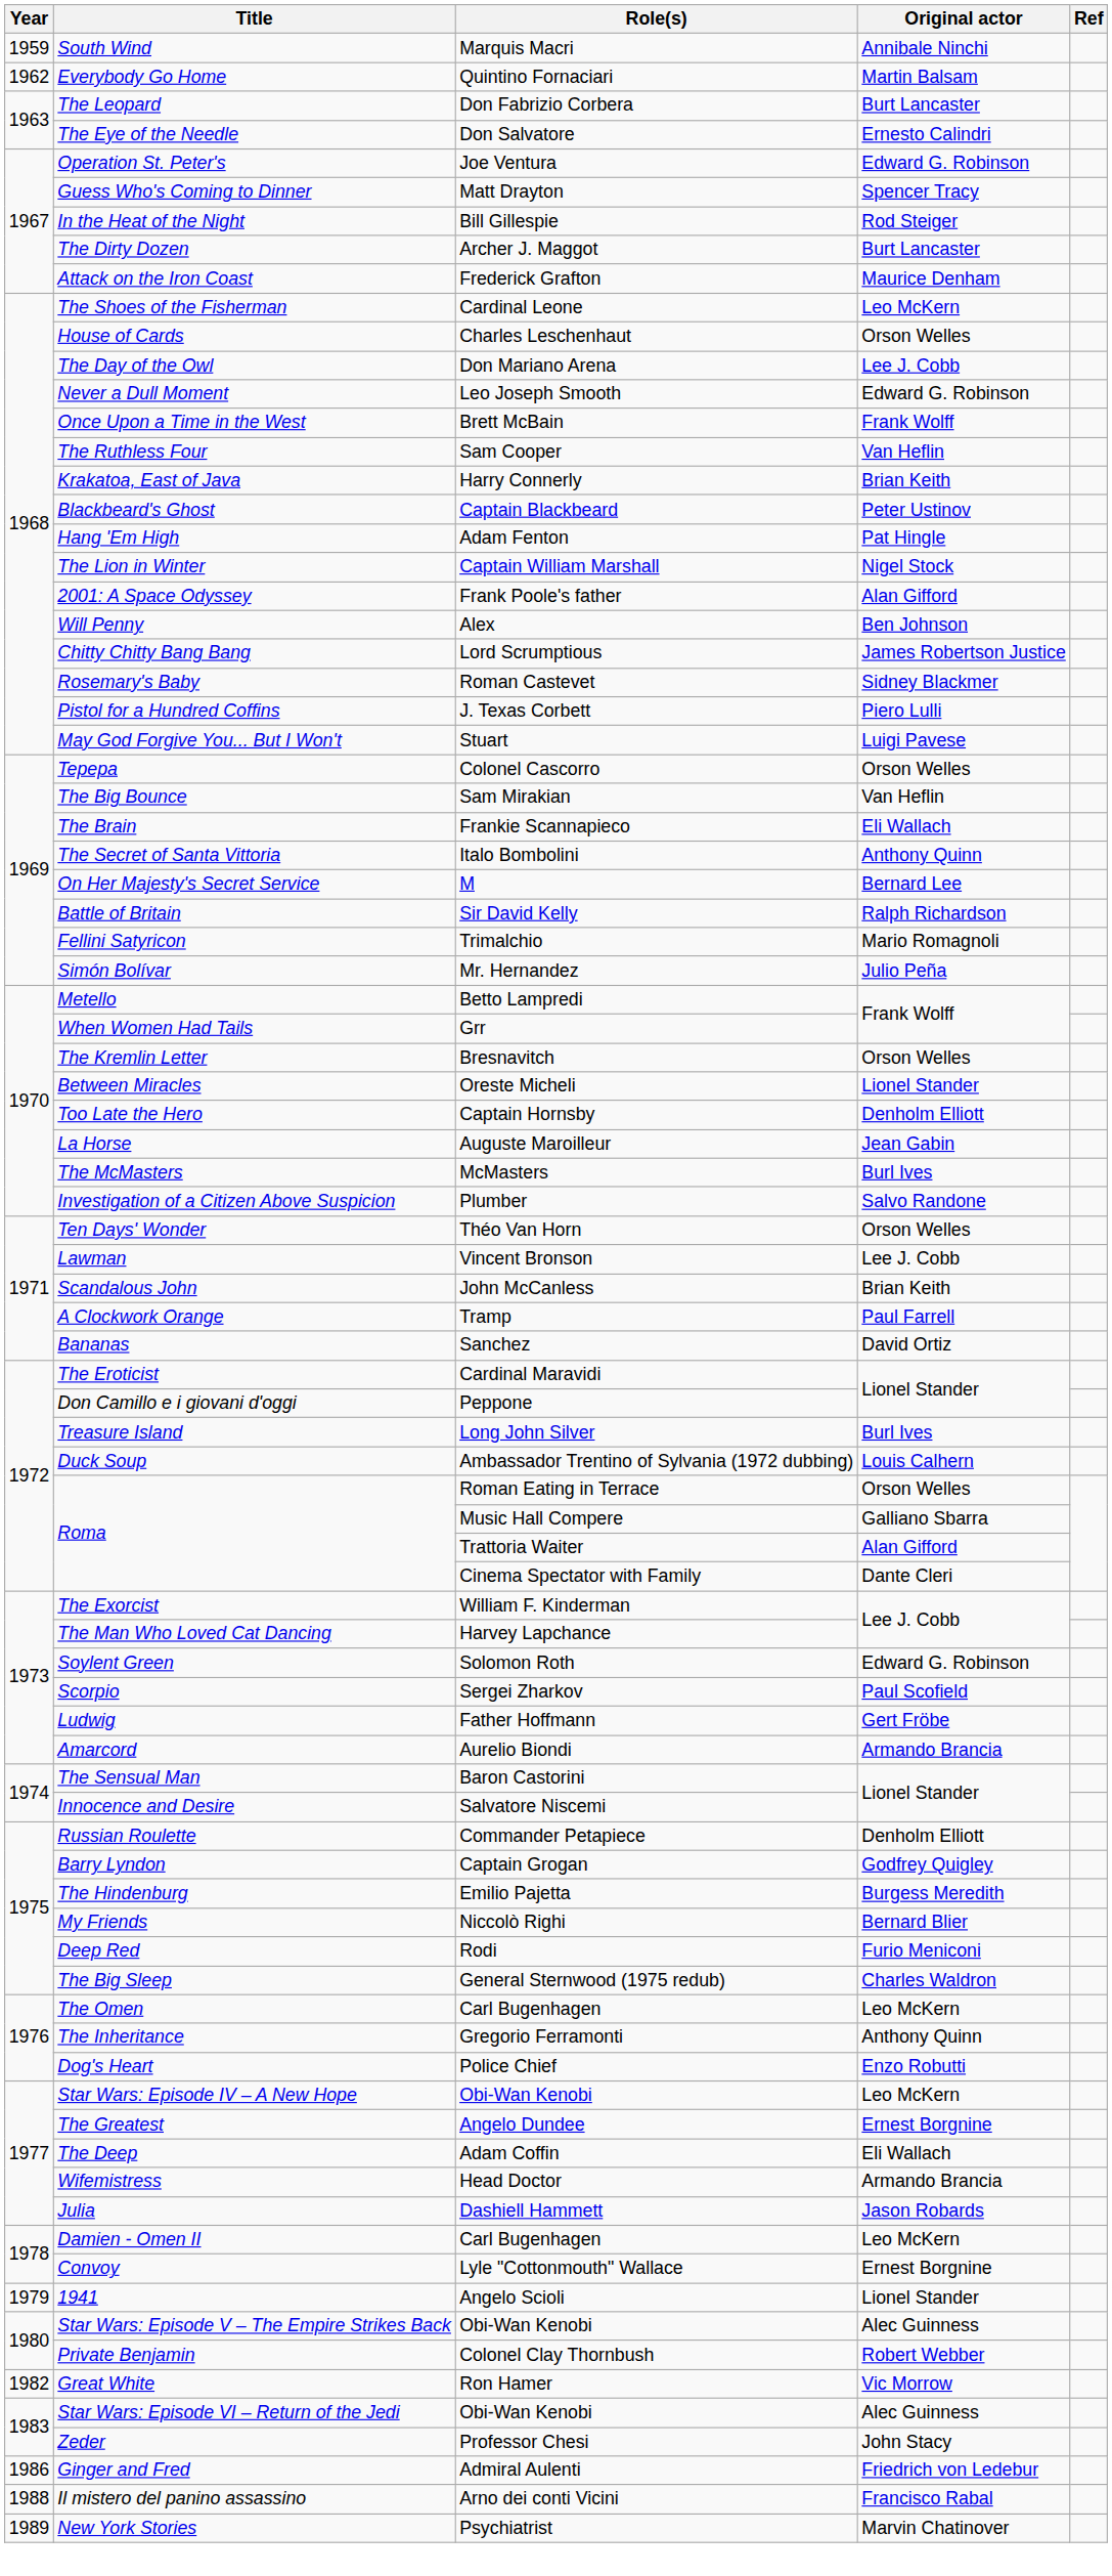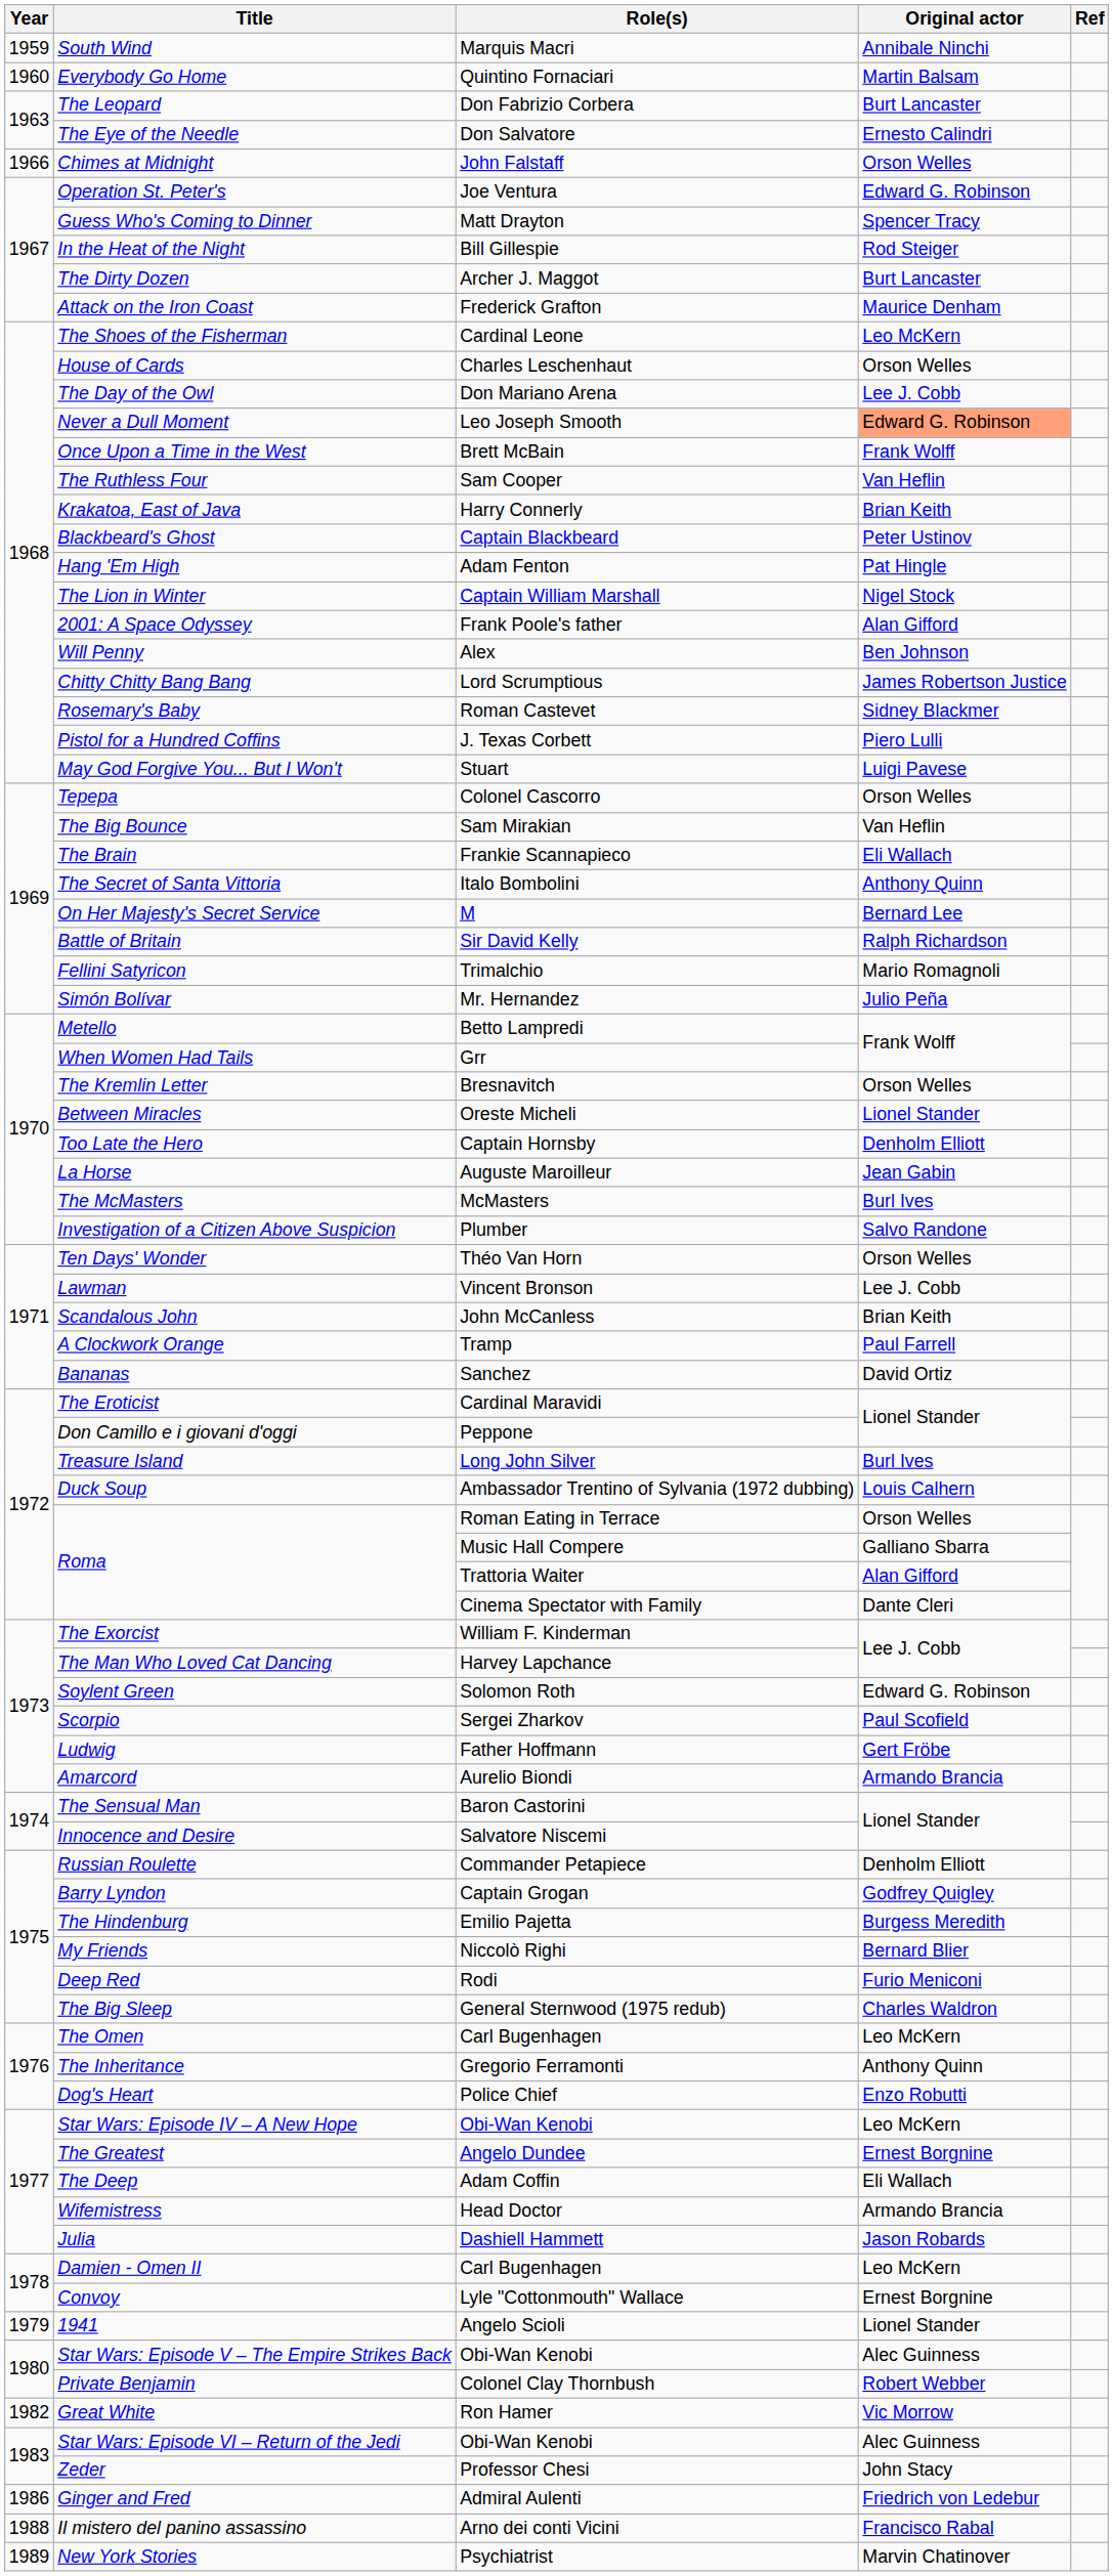 <table class="wikitable plainrowheaders sortable">
 <tr>
 <th scope="col">Year</th>
 <th scope="col">Title</th>
 <th scope="col">Role(s)</th>
 <th scope="col">Original actor</th>
 <th scope="col" class="unsortable">Ref</th>
 </tr>
 <tr>
 <td>1959</td>
 <td><em><a href='#'>South Wind</a></em></td>
 <td>Marquis Macri</td>
 <td><a href='#'>Annibale Ninchi</a></td>
 <td></td>
 </tr>
 <tr>
-<td>1962</td>
+<td>1960</td>
 <td><em><a href='#'>Everybody Go Home</a></em></td>
 <td>Quintino Fornaciari</td>
 <td><a href='#'>Martin Balsam</a></td>
 <td></td>
 </tr>
 <tr>
 <td rowspan=2>1963</td>
 <td><em><a href='#'>The Leopard</a></em></td>
 <td>Don Fabrizio Corbera</td>
 <td><a href='#'>Burt Lancaster</a></td>
 <td></td>
 </tr>
 <tr>
 <td><em><a href='#'>The Eye of the Needle</a></em></td>
 <td>Don Salvatore</td>
 <td><a href='#'>Ernesto Calindri</a></td>
+<td></td>
+</tr>
+<tr>
+<td>1966</td>
+<td><em><a href='#'>Chimes at Midnight</a></em></td>
+<td><a href='#'>John Falstaff</a></td>
+<td><a href='#'>Orson Welles</a></td>
 <td></td>
 </tr>
 <tr>
 <td rowspan=5>1967</td>
 <td><em><a href='#'>Operation St. Peter's</a></em></td>
 <td>Joe Ventura</td>
 <td><a href='#'>Edward G. Robinson</a></td>
 <td></td>
 </tr>
 <tr>
 <td><em><a href='#'>Guess Who's Coming to Dinner</a></em></td>
 <td>Matt Drayton</td>
 <td><a href='#'>Spencer Tracy</a></td>
 <td></td>
 </tr>
 <tr>
 <td><em><a href='#'>In the Heat of the Night</a></em></td>
 <td>Bill Gillespie</td>
 <td><a href='#'>Rod Steiger</a></td>
 <td></td>
 </tr>
 <tr>
 <td><em><a href='#'>The Dirty Dozen</a></em></td>
 <td>Archer J. Maggot</td>
 <td><a href='#'>Burt Lancaster</a></td>
 <td></td>
 </tr>
 <tr>
 <td><em><a href='#'>Attack on the Iron Coast</a></em></td>
 <td>Frederick Grafton</td>
 <td><a href='#'>Maurice Denham</a></td>
 <td></td>
 </tr>
 <tr>
 <td rowspan=16>1968</td>
 <td><em><a href='#'>The Shoes of the Fisherman</a></em></td>
 <td>Cardinal Leone</td>
 <td><a href='#'>Leo McKern</a></td>
 <td></td>
 </tr>
 <tr>
 <td><em><a href='#'>House of Cards</a></em></td>
 <td>Charles Leschenhaut</td>
 <td>Orson Welles</td>
 <td></td>
 </tr>
 <tr>
 <td><em><a href='#'>The Day of the Owl</a></em></td>
 <td>Don Mariano Arena</td>
 <td><a href='#'>Lee J. Cobb</a></td>
 <td></td>
 </tr>
 <tr>
 <td><em><a href='#'>Never a Dull Moment</a></em></td>
 <td>Leo Joseph Smooth</td>
-<td>Edward G. Robinson</td>
+<td style="background: lightsalmon;">Edward G. Robinson</td>
 <td></td>
 </tr>
 <tr>
 <td><em><a href='#'>Once Upon a Time in the West</a></em></td>
 <td>Brett McBain</td>
 <td><a href='#'>Frank Wolff</a></td>
 <td></td>
 </tr>
 <tr>
 <td><em><a href='#'>The Ruthless Four</a></em></td>
 <td>Sam Cooper</td>
 <td><a href='#'>Van Heflin</a></td>
 <td></td>
 </tr>
 <tr>
 <td><em><a href='#'>Krakatoa, East of Java</a></em></td>
 <td>Harry Connerly</td>
 <td><a href='#'>Brian Keith</a></td>
 <td></td>
 </tr>
 <tr>
 <td><em><a href='#'>Blackbeard's Ghost</a></em></td>
 <td><a href='#'>Captain Blackbeard</a></td>
 <td><a href='#'>Peter Ustinov</a></td>
 <td></td>
 </tr>
 <tr>
 <td><em><a href='#'>Hang 'Em High</a></em></td>
 <td>Adam Fenton</td>
 <td><a href='#'>Pat Hingle</a></td>
 <td></td>
 </tr>
 <tr>
 <td><em><a href='#'>The Lion in Winter</a></em></td>
 <td><a href='#'>Captain William Marshall</a></td>
 <td><a href='#'>Nigel Stock</a></td>
 <td></td>
 </tr>
 <tr>
 <td><em><a href='#'>2001: A Space Odyssey</a></em></td>
 <td>Frank Poole's father</td>
 <td><a href='#'>Alan Gifford</a></td>
 <td></td>
 </tr>
 <tr>
 <td><em><a href='#'>Will Penny</a></em></td>
 <td>Alex</td>
 <td><a href='#'>Ben Johnson</a></td>
 <td></td>
 </tr>
 <tr>
 <td><em><a href='#'>Chitty Chitty Bang Bang</a></em></td>
 <td>Lord Scrumptious</td>
 <td><a href='#'>James Robertson Justice</a></td>
 <td></td>
 </tr>
 <tr>
 <td><em><a href='#'>Rosemary's Baby</a></em></td>
 <td>Roman Castevet</td>
 <td><a href='#'>Sidney Blackmer</a></td>
 <td></td>
 </tr>
 <tr>
 <td><em><a href='#'>Pistol for a Hundred Coffins</a></em></td>
 <td>J. Texas Corbett</td>
 <td><a href='#'>Piero Lulli</a></td>
 <td></td>
 </tr>
 <tr>
 <td><em><a href='#'>May God Forgive You... But I Won't</a></em></td>
 <td>Stuart</td>
 <td><a href='#'>Luigi Pavese</a></td>
 <td></td>
 </tr>
 <tr>
 <td rowspan=8>1969</td>
 <td><em><a href='#'>Tepepa</a></em></td>
 <td>Colonel Cascorro</td>
 <td>Orson Welles</td>
 <td></td>
 </tr>
 <tr>
 <td><em><a href='#'>The Big Bounce</a></em></td>
 <td>Sam Mirakian</td>
 <td>Van Heflin</td>
 <td></td>
 </tr>
 <tr>
 <td><em><a href='#'>The Brain</a></em></td>
 <td>Frankie Scannapieco</td>
 <td><a href='#'>Eli Wallach</a></td>
 <td></td>
 </tr>
 <tr>
 <td><em><a href='#'>The Secret of Santa Vittoria</a></em></td>
 <td>Italo Bombolini</td>
 <td><a href='#'>Anthony Quinn</a></td>
 <td></td>
 </tr>
 <tr>
 <td><em><a href='#'>On Her Majesty's Secret Service</a></em></td>
 <td><a href='#'>M</a></td>
 <td><a href='#'>Bernard Lee</a></td>
 <td></td>
 </tr>
 <tr>
 <td><em><a href='#'>Battle of Britain</a></em></td>
 <td><a href='#'>Sir David Kelly</a></td>
 <td><a href='#'>Ralph Richardson</a></td>
 <td></td>
 </tr>
 <tr>
 <td><em><a href='#'>Fellini Satyricon</a></em></td>
 <td>Trimalchio</td>
 <td>Mario Romagnoli</td>
 <td></td>
 </tr>
 <tr>
 <td><em><a href='#'>Simón Bolívar</a></em></td>
 <td>Mr. Hernandez</td>
 <td><a href='#'>Julio Peña</a></td>
 <td></td>
 </tr>
 <tr>
 <td rowspan=8>1970</td>
 <td><em><a href='#'>Metello</a></em></td>
 <td>Betto Lampredi</td>
 <td rowspan=2>Frank Wolff</td>
 <td></td>
 </tr>
 <tr>
 <td><em><a href='#'>When Women Had Tails</a></em></td>
 <td>Grr</td>
 <td></td>
 </tr>
 <tr>
 <td><em><a href='#'>The Kremlin Letter</a></em></td>
 <td>Bresnavitch</td>
 <td>Orson Welles</td>
 <td></td>
 </tr>
 <tr>
 <td><em><a href='#'>Between Miracles</a></em></td>
 <td>Oreste Micheli</td>
 <td><a href='#'>Lionel Stander</a></td>
 <td></td>
 </tr>
 <tr>
 <td><em><a href='#'>Too Late the Hero</a></em></td>
 <td>Captain Hornsby</td>
 <td><a href='#'>Denholm Elliott</a></td>
 <td></td>
 </tr>
 <tr>
 <td><em><a href='#'>La Horse</a></em></td>
 <td>Auguste Maroilleur</td>
 <td><a href='#'>Jean Gabin</a></td>
 <td></td>
 </tr>
 <tr>
 <td><em><a href='#'>The McMasters</a></em></td>
 <td>McMasters</td>
 <td><a href='#'>Burl Ives</a></td>
 <td></td>
 </tr>
 <tr>
 <td><em><a href='#'>Investigation of a Citizen Above Suspicion</a></em></td>
 <td>Plumber</td>
 <td><a href='#'>Salvo Randone</a></td>
 <td></td>
 </tr>
 <tr>
 <td rowspan=5>1971</td>
 <td><em><a href='#'>Ten Days' Wonder</a></em></td>
 <td>Théo Van Horn</td>
 <td>Orson Welles</td>
 <td></td>
 </tr>
 <tr>
 <td><em><a href='#'>Lawman</a></em></td>
 <td>Vincent Bronson</td>
 <td>Lee J. Cobb</td>
 <td></td>
 </tr>
 <tr>
 <td><em><a href='#'>Scandalous John</a></em></td>
 <td>John McCanless</td>
 <td>Brian Keith</td>
 <td></td>
 </tr>
 <tr>
 <td><em><a href='#'>A Clockwork Orange</a></em></td>
 <td>Tramp</td>
 <td><a href='#'>Paul Farrell</a></td>
 <td></td>
 </tr>
 <tr>
 <td><em><a href='#'>Bananas</a></em></td>
 <td>Sanchez</td>
 <td>David Ortiz</td>
 <td></td>
 </tr>
 <tr>
 <td rowspan=8>1972</td>
 <td><em><a href='#'>The Eroticist</a></em></td>
 <td>Cardinal Maravidi</td>
 <td rowspan=2>Lionel Stander</td>
 <td></td>
 </tr>
 <tr>
 <td><em>Don Camillo e i giovani d'oggi</em></td>
 <td>Peppone</td>
 <td></td>
 </tr>
 <tr>
 <td><em><a href='#'>Treasure Island</a></em></td>
 <td><a href='#'>Long John Silver</a></td>
 <td><a href='#'>Burl Ives</a></td>
 <td></td>
 </tr>
 <tr>
 <td><em><a href='#'>Duck Soup</a></em></td>
 <td>Ambassador Trentino of Sylvania (1972 dubbing)</td>
 <td><a href='#'>Louis Calhern</a></td>
 <td></td>
 </tr>
 <tr>
 <td rowspan=4><em><a href='#'>Roma</a></em></td>
 <td>Roman Eating in Terrace</td>
 <td>Orson Welles</td>
 <td rowspan=4></td>
 </tr>
 <tr>
 <td>Music Hall Compere</td>
 <td>Galliano Sbarra</td>
 </tr>
 <tr>
 <td>Trattoria Waiter</td>
 <td><a href='#'>Alan Gifford</a></td>
 </tr>
 <tr>
 <td>Cinema Spectator with Family</td>
 <td>Dante Cleri</td>
 </tr>
 <tr>
 <td rowspan=6>1973</td>
 <td><em><a href='#'>The Exorcist</a></em></td>
 <td>William F. Kinderman</td>
 <td rowspan=2>Lee J. Cobb</td>
 <td></td>
 </tr>
 <tr>
 <td><em><a href='#'>The Man Who Loved Cat Dancing</a></em></td>
 <td>Harvey Lapchance</td>
 <td></td>
 </tr>
 <tr>
 <td><em><a href='#'>Soylent Green</a></em></td>
 <td>Solomon Roth</td>
 <td>Edward G. Robinson</td>
 <td></td>
 </tr>
 <tr>
 <td><em><a href='#'>Scorpio</a></em></td>
 <td>Sergei Zharkov</td>
 <td><a href='#'>Paul Scofield</a></td>
 <td></td>
 </tr>
 <tr>
 <td><em><a href='#'>Ludwig</a></em></td>
 <td>Father Hoffmann</td>
 <td><a href='#'>Gert Fröbe</a></td>
 <td></td>
 </tr>
 <tr>
 <td><em><a href='#'>Amarcord</a></em></td>
 <td>Aurelio Biondi</td>
 <td><a href='#'>Armando Brancia</a></td>
 <td></td>
 </tr>
 <tr>
 <td rowspan=2>1974</td>
 <td><em><a href='#'>The Sensual Man</a></em></td>
 <td>Baron Castorini</td>
 <td rowspan=2>Lionel Stander</td>
 <td></td>
 </tr>
 <tr>
 <td><em><a href='#'>Innocence and Desire</a></em></td>
 <td>Salvatore Niscemi</td>
 <td></td>
 </tr>
 <tr>
 <td rowspan=6>1975</td>
 <td><em><a href='#'>Russian Roulette</a></em></td>
 <td>Commander Petapiece</td>
 <td>Denholm Elliott</td>
 <td></td>
 </tr>
 <tr>
 <td><em><a href='#'>Barry Lyndon</a></em></td>
 <td>Captain Grogan</td>
 <td><a href='#'>Godfrey Quigley</a></td>
 <td></td>
 </tr>
 <tr>
 <td><em><a href='#'>The Hindenburg</a></em></td>
 <td>Emilio Pajetta</td>
 <td><a href='#'>Burgess Meredith</a></td>
 <td></td>
 </tr>
 <tr>
 <td><em><a href='#'>My Friends</a></em></td>
 <td>Niccolò Righi</td>
 <td><a href='#'>Bernard Blier</a></td>
 <td></td>
 </tr>
 <tr>
 <td><em><a href='#'>Deep Red</a></em></td>
 <td>Rodi</td>
 <td><a href='#'>Furio Meniconi</a></td>
 <td></td>
 </tr>
 <tr>
 <td><em><a href='#'>The Big Sleep</a></em></td>
 <td>General Sternwood (1975 redub)</td>
 <td><a href='#'>Charles Waldron</a></td>
 <td></td>
 </tr>
 <tr>
 <td rowspan=3>1976</td>
 <td><em><a href='#'>The Omen</a></em></td>
 <td>Carl Bugenhagen</td>
 <td>Leo McKern</td>
 <td></td>
 </tr>
 <tr>
 <td><em><a href='#'>The Inheritance</a></em></td>
 <td>Gregorio Ferramonti</td>
 <td>Anthony Quinn</td>
 <td></td>
 </tr>
 <tr>
 <td><em><a href='#'>Dog's Heart</a></em></td>
 <td>Police Chief</td>
 <td><a href='#'>Enzo Robutti</a></td>
 <td></td>
 </tr>
 <tr>
 <td rowspan=5>1977</td>
 <td><em><a href='#'>Star Wars: Episode IV – A New Hope</a></em></td>
 <td><a href='#'>Obi-Wan Kenobi</a></td>
 <td>Leo McKern</td>
 <td></td>
 </tr>
 <tr>
 <td><em><a href='#'>The Greatest</a></em></td>
 <td><a href='#'>Angelo Dundee</a></td>
 <td><a href='#'>Ernest Borgnine</a></td>
 <td></td>
 </tr>
 <tr>
 <td><em><a href='#'>The Deep</a></em></td>
 <td>Adam Coffin</td>
 <td>Eli Wallach</td>
 <td></td>
 </tr>
 <tr>
 <td><em><a href='#'>Wifemistress</a></em></td>
 <td>Head Doctor</td>
 <td>Armando Brancia</td>
 <td></td>
 </tr>
 <tr>
 <td><em><a href='#'>Julia</a></em></td>
 <td><a href='#'>Dashiell Hammett</a></td>
 <td><a href='#'>Jason Robards</a></td>
 <td></td>
 </tr>
 <tr>
 <td rowspan=2>1978</td>
 <td><em><a href='#'>Damien - Omen II</a></em></td>
 <td>Carl Bugenhagen</td>
 <td>Leo McKern</td>
 <td></td>
 </tr>
 <tr>
 <td><em><a href='#'>Convoy</a></em></td>
 <td>Lyle "Cottonmouth" Wallace</td>
 <td>Ernest Borgnine</td>
 <td></td>
 </tr>
 <tr>
 <td>1979</td>
 <td><em><a href='#'>1941</a></em></td>
 <td>Angelo Scioli</td>
 <td>Lionel Stander</td>
 <td></td>
 </tr>
 <tr>
 <td rowspan=2>1980</td>
 <td><em><a href='#'>Star Wars: Episode V – The Empire Strikes Back</a></em></td>
 <td>Obi-Wan Kenobi</td>
 <td>Alec Guinness</td>
 <td></td>
 </tr>
 <tr>
 <td><em><a href='#'>Private Benjamin</a></em></td>
 <td>Colonel Clay Thornbush</td>
 <td><a href='#'>Robert Webber</a></td>
 <td></td>
 </tr>
 <tr>
 <td>1982</td>
 <td><em><a href='#'>Great White</a></em></td>
 <td>Ron Hamer</td>
 <td><a href='#'>Vic Morrow</a></td>
 <td></td>
 </tr>
 <tr>
 <td rowspan=2>1983</td>
 <td><em><a href='#'>Star Wars: Episode VI – Return of the Jedi</a></em></td>
 <td>Obi-Wan Kenobi</td>
 <td>Alec Guinness</td>
 <td></td>
 </tr>
 <tr>
 <td><em><a href='#'>Zeder</a></em></td>
 <td>Professor Chesi</td>
 <td>John Stacy</td>
 <td></td>
 </tr>
 <tr>
 <td>1986</td>
 <td><em><a href='#'>Ginger and Fred</a></em></td>
 <td>Admiral Aulenti</td>
 <td><a href='#'>Friedrich von Ledebur</a></td>
 <td></td>
 </tr>
 <tr>
 <td>1988</td>
 <td><em>Il mistero del panino assassino</em></td>
 <td>Arno dei conti Vicini</td>
 <td><a href='#'>Francisco Rabal</a></td>
 <td></td>
 </tr>
 <tr>
 <td>1989</td>
 <td><em><a href='#'>New York Stories</a></em></td>
 <td>Psychiatrist</td>
 <td>Marvin Chatinover</td>
 <td></td>
 </tr>
 </table>
